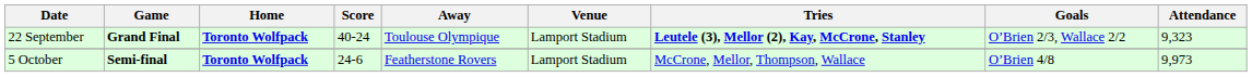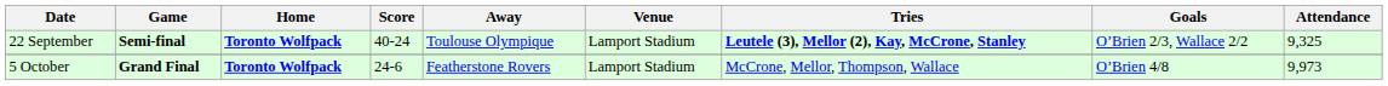 <table class="wikitable" style="font-size:87%; width:100%;">
 <tr>
 <th>Date</th>
 <th>Game</th>
 <th>Home</th>
 <th>Score</th>
 <th>Away</th>
 <th>Venue</th>
 <th>Tries</th>
 <th>Goals</th>
 <th>Attendance</th>
 </tr>
 <tr style="background:#ddffdd;" width=20 | >
 <td>22 September</td>
-<td><strong>Grand Final</strong></td>
+<td><strong>Semi-final</strong></td>
 <td> <strong><a href='#'>Toronto Wolfpack</a></strong></td>
 <td>40-24</td>
 <td> <a href='#'>Toulouse Olympique</a></td>
 <td>Lamport Stadium</td>
 <td><strong><a href='#'>Leutele</a> (3), <a href='#'>Mellor</a> (2), <a href='#'>Kay</a>, <a href='#'>McCrone</a>, <a href='#'>Stanley</a></strong></td>
 <td><a href='#'>O’Brien</a> 2/3, <a href='#'>Wallace</a> 2/2</td>
-<td>9,323</td>
+<td>9,325</td>
 </tr>
 <tr>
 </tr>
 <tr style="background:#ddffdd;" width=20 | >
 <td>5 October</td>
-<td><strong>Semi-final</strong></td>
+<td><strong>Grand Final</strong></td>
 <td> <strong><a href='#'>Toronto Wolfpack</a></strong></td>
 <td>24-6</td>
 <td> <a href='#'>Featherstone Rovers</a></td>
 <td>Lamport Stadium</td>
 <td><a href='#'>McCrone</a>, <a href='#'>Mellor</a>, <a href='#'>Thompson</a>, <a href='#'>Wallace</a></td>
 <td><a href='#'>O’Brien</a> 4/8</td>
 <td>9,973</td>
 </tr>
 </table>
